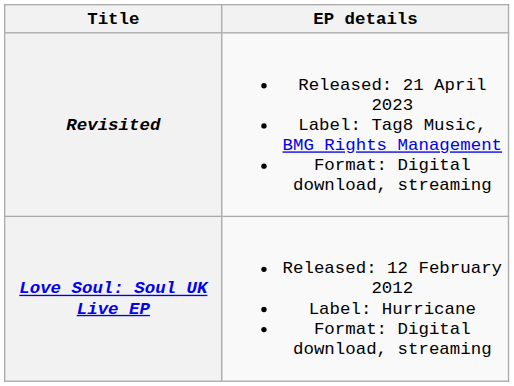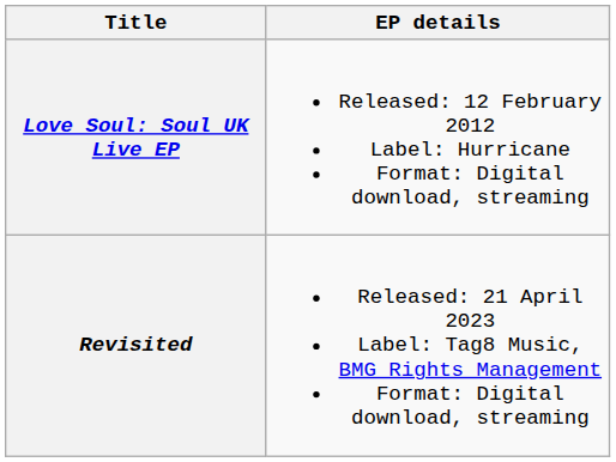 <table class="wikitable plainrowheaders" style=text-align:center;>
 <tr>
 <th scope="col" style="width:12em;">Title</th>
 <th scope="col" style="width:16em;">EP details</th>
 </tr>
 <tr>
+<th scope="row"><em><a href='#'>Love Soul: Soul UK Live EP</a></em></th>
+<td><br><ul><li>Released: 12 February 2012</li><li>Label: Hurricane</li><li>Format: Digital download, streaming</li></ul></td>
+</tr>
+<tr>
 <th scope="row"><em>Revisited</em></th>
 <td><br><ul><li>Released: 21 April 2023</li><li>Label: Tag8 Music, <a href='#'>BMG Rights Management</a></li><li>Format: Digital download, streaming</li></ul></td>
 </tr>
-<tr>
-<th scope="row"><em><a href='#'>Love Soul: Soul UK Live EP</a></em></th>
-<td><br><ul><li>Released: 12 February 2012</li><li>Label: Hurricane</li><li>Format: Digital download, streaming</li></ul></td>
-</tr>
 </table>
